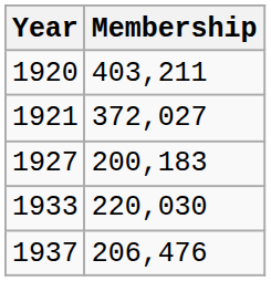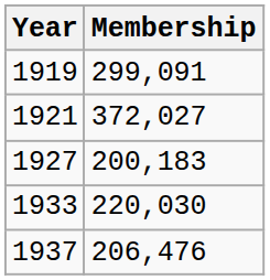 <table class="wikitable">
 <tr>
 <th>Year</th>
 <th>Membership</th>
 </tr>
 <tr>
-<td>1920</td>
-<td>403,211</td>
+<td>1919</td>
+<td>299,091</td>
 </tr>
 <tr>
 <td>1921</td>
 <td>372,027</td>
 </tr>
 <tr>
 <td>1927</td>
 <td>200,183</td>
 </tr>
 <tr>
 <td>1933</td>
 <td>220,030</td>
 </tr>
 <tr>
 <td>1937</td>
 <td>206,476</td>
 </tr>
 </table>
